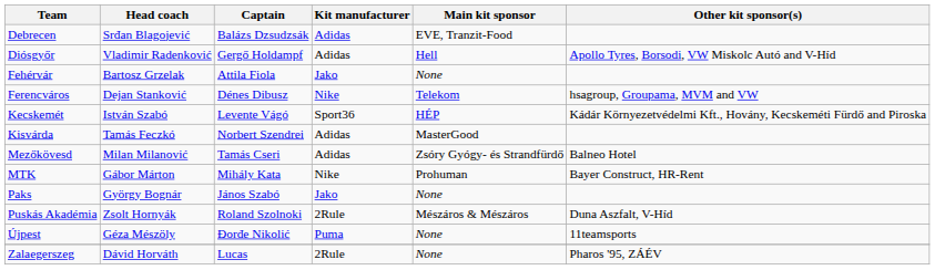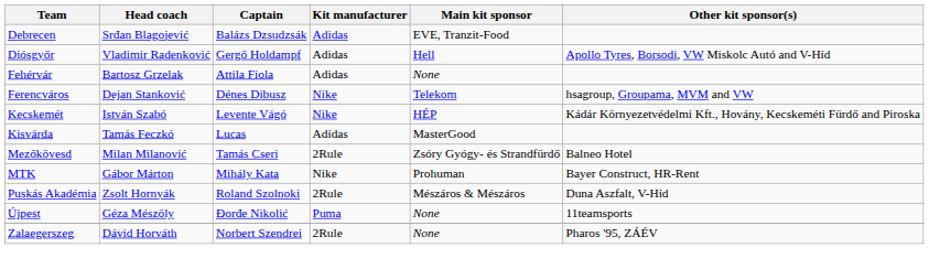 <table class="wikitable sortable">
 <tr>
 <th>Team</th>
 <th>Head coach</th>
 <th>Captain</th>
 <th>Kit manufacturer</th>
 <th>Main kit sponsor</th>
 <th>Other kit sponsor(s)</th>
 </tr>
 <tr>
 <td><a href='#'>Debrecen</a></td>
 <td> <a href='#'>Srđan Blagojević</a></td>
 <td> <a href='#'>Balázs Dzsudzsák</a></td>
 <td><a href='#'>Adidas</a></td>
 <td>EVE, Tranzit-Food</td>
 <td></td>
 </tr>
 <tr>
 <td><a href='#'>Diósgyőr</a></td>
 <td> <a href='#'>Vladimir Radenković</a></td>
 <td> <a href='#'>Gergő Holdampf</a></td>
 <td>Adidas</td>
 <td><a href='#'>Hell</a></td>
 <td><a href='#'>Apollo Tyres</a>, <a href='#'>Borsodi</a>, <a href='#'>VW</a> Miskolc Autó and V-Híd</td>
 </tr>
 <tr>
 <td><a href='#'>Fehérvár</a></td>
 <td> <a href='#'>Bartosz Grzelak</a></td>
 <td> <a href='#'>Attila Fiola</a></td>
-<td><a href='#'>Jako</a></td>
+<td>Adidas</td>
 <td><em>None</em></td>
 <td></td>
 </tr>
 <tr>
 <td><a href='#'>Ferencváros</a></td>
 <td> <a href='#'>Dejan Stanković</a></td>
 <td> <a href='#'>Dénes Dibusz</a></td>
 <td><a href='#'>Nike</a></td>
 <td><a href='#'>Telekom</a></td>
 <td>hsagroup, <a href='#'>Groupama</a>, <a href='#'>MVM</a> and <a href='#'>VW</a></td>
 </tr>
 <tr>
 <td><a href='#'>Kecskemét</a></td>
 <td> <a href='#'>István Szabó</a></td>
 <td> <a href='#'>Levente Vágó</a></td>
-<td>Sport36</td>
+<td><a href='#'>Nike</a></td>
 <td><a href='#'>HÉP</a></td>
 <td>Kádár Környezetvédelmi Kft., Hovány, Kecskeméti Fürdő and Piroska</td>
 </tr>
 <tr>
 <td><a href='#'>Kisvárda</a></td>
 <td> <a href='#'>Tamás Feczkó</a></td>
-<td> <a href='#'>Norbert Szendrei</a></td>
+<td> <a href='#'>Lucas</a></td>
 <td>Adidas</td>
 <td>MasterGood</td>
 <td></td>
 </tr>
 <tr>
 <td><a href='#'>Mezőkövesd</a></td>
 <td> <a href='#'>Milan Milanović</a></td>
 <td> <a href='#'>Tamás Cseri</a></td>
-<td>Adidas</td>
+<td>2Rule</td>
 <td>Zsóry Gyógy- és Strandfürdő</td>
 <td>Balneo Hotel</td>
 </tr>
 <tr>
 <td><a href='#'>MTK</a></td>
 <td> <a href='#'>Gábor Márton</a></td>
 <td> <a href='#'>Mihály Kata</a></td>
 <td>Nike</td>
 <td>Prohuman</td>
 <td>Bayer Construct, HR-Rent</td>
-</tr>
-<tr>
-<td><a href='#'>Paks</a></td>
-<td> <a href='#'>György Bognár</a></td>
-<td> <a href='#'>János Szabó</a></td>
-<td><a href='#'>Jako</a></td>
-<td><em>None</em></td>
-<td></td>
 </tr>
 <tr>
 <td><a href='#'>Puskás Akadémia</a></td>
 <td> <a href='#'>Zsolt Hornyák</a></td>
 <td> <a href='#'>Roland Szolnoki</a></td>
 <td>2Rule</td>
 <td>Mészáros & Mészáros</td>
 <td>Duna Aszfalt, V-Híd</td>
 </tr>
 <tr>
 <td><a href='#'>Újpest</a></td>
 <td> <a href='#'>Géza Mészöly</a></td>
 <td> <a href='#'>Đorđe Nikolić</a></td>
 <td><a href='#'>Puma</a></td>
 <td><em>None</em></td>
 <td>11teamsports</td>
 </tr>
 <tr>
 </tr>
 <tr>
 <td><a href='#'>Zalaegerszeg</a></td>
 <td> <a href='#'>Dávid Horváth</a></td>
-<td> <a href='#'>Lucas</a></td>
+<td> <a href='#'>Norbert Szendrei</a></td>
 <td>2Rule</td>
 <td><em>None</em></td>
 <td>Pharos '95, ZÁÉV</td>
 </tr>
 </table>
